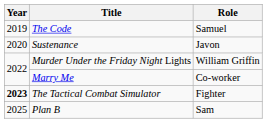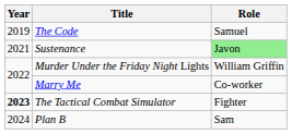 <table class="wikitable sortable">
 <tr>
 <th>Year</th>
 <th>Title</th>
 <th>Role</th>
 </tr>
 <tr>
 <td>2019</td>
 <td><em><a href='#'>The Code</a></em></td>
 <td>Samuel</td>
 </tr>
 <tr>
-<td>2020</td>
+<td>2021</td>
 <td><em>Sustenance</em></td>
-<td>Javon</td>
+<td style="background: lightgreen;">Javon</td>
 </tr>
 <tr>
 <td rowspan="2">2022</td>
 <td><em>Murder Under the Friday Night</em> Lights</td>
 <td>William Griffin</td>
 </tr>
 <tr>
 <td><em><a href='#'>Marry Me</a></em></td>
 <td>Co-worker</td>
 </tr>
 <tr>
 <td><strong>2023</strong></td>
 <td><em>The Tactical Combat Simulator</em></td>
 <td>Fighter</td>
 </tr>
 <tr>
-<td>2025</td>
+<td>2024</td>
 <td><em>Plan B</em></td>
 <td>Sam</td>
 </tr>
 </table>
